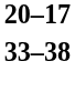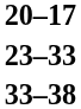 <table width=75% cellspacing=1>
 <tr>
 <th width=25%></th>
 <th width=25%></th>
 <th width=25%></th>
 </tr>
 <tr style=font-size:90%>
 <td align=right><strong></strong></td>
 <td align=center><strong>20–17</strong></td>
 <td></td>
 </tr>
 <tr style=font-size:90%>
 <td align=right></td>
+<td align=center><strong>23–33</strong></td>
+<td><strong></strong></td>
+</tr>
+<tr style=font-size:90%>
+<td align=right></td>
 <td align=center><strong>33–38</strong></td>
 <td><strong></strong></td>
 </tr>
 </table>
